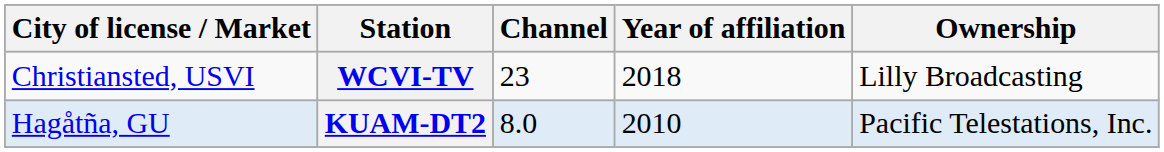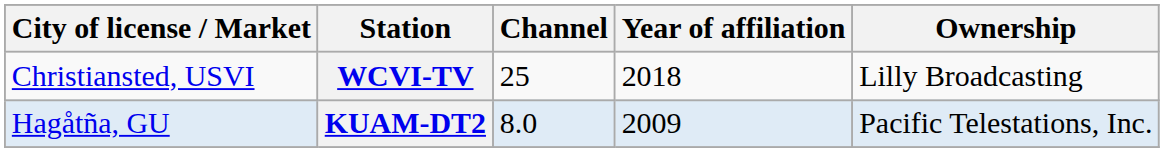 <table class="wikitable sortable">
 <tr>
 <th scope="col">City of license / Market</th>
 <th scope="col">Station</th>
 <th scope="col">Channel</th>
 <th scope="col">Year of affiliation</th>
 <th scope="col">Ownership</th>
 </tr>
 <tr>
 <td><a href='#'>Christiansted, USVI</a></td>
 <th scope="row"><a href='#'>WCVI-TV</a></th>
-<td>23</td>
+<td>25</td>
 <td>2018</td>
 <td>Lilly Broadcasting</td>
 </tr>
 <tr style="background-color:#DFEBF6;">
 <td><a href='#'>Hagåtña, GU</a></td>
 <th scope="row"><a href='#'>KUAM-DT2</a></th>
 <td>8.0</td>
-<td>2010</td>
+<td>2009</td>
 <td>Pacific Telestations, Inc.</td>
 </tr>
 </table>
